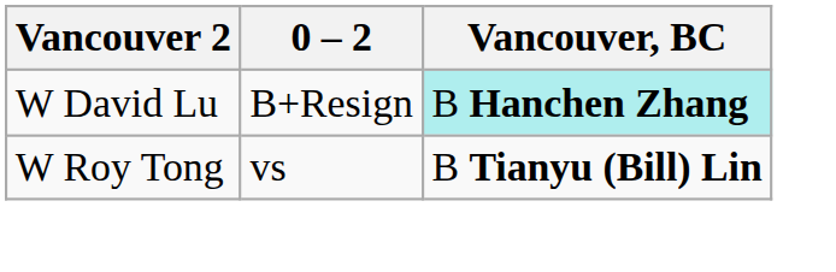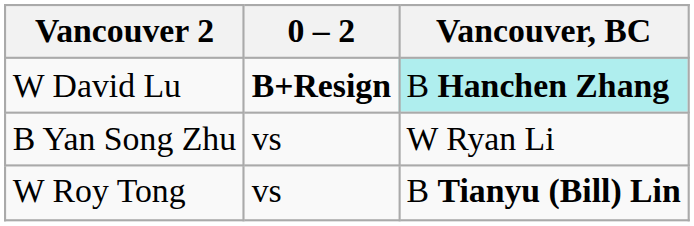 <table class="wikitable">
 <tr>
 <th>Vancouver 2</th>
 <th>0 – 2</th>
 <th>Vancouver, BC</th>
 </tr>
 <tr>
 <td>W David Lu</td>
-<td>B+Resign</td>
+<td><strong>B+Resign</strong></td>
 <td style="background: paleturquoise;">B <strong>Hanchen Zhang</strong></td>
+</tr>
+<tr>
+<td>B Yan Song Zhu</td>
+<td>vs</td>
+<td>W Ryan Li</td>
 </tr>
 <tr>
 <td>W Roy Tong</td>
 <td>vs</td>
 <td>B <strong>Tianyu (Bill) Lin</strong></td>
 </tr>
 </table>
